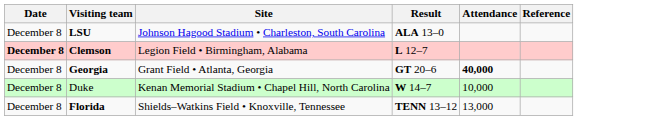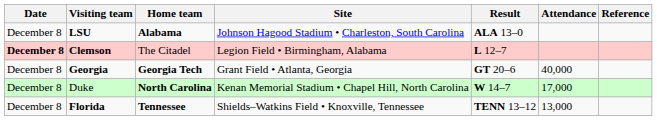 <table class="wikitable" style="font-size:95%;">
 <tr>
 <th>Date</th>
 <th>Visiting team</th>
+<th>Home team</th>
 <th>Site</th>
 <th>Result</th>
 <th>Attendance</th>
 <th class="unsortable">Reference</th>
 </tr>
 <tr bgcolor=>
 <td>December 8</td>
 <td><strong>LSU</strong></td>
+<td><strong>Alabama</strong></td>
 <td><a href='#'>Johnson Hagood Stadium</a> • <a href='#'>Charleston, South Carolina</a></td>
 <td><strong>ALA</strong> 13–0</td>
 <td></td>
 <td></td>
 </tr>
 <tr bgcolor=ffcccc>
 <td><strong>December 8</strong></td>
 <td><strong>Clemson</strong></td>
+<td>The Citadel</td>
 <td>Legion Field • Birmingham, Alabama</td>
 <td><strong>L</strong> 12–7</td>
 <td></td>
 <td></td>
 </tr>
 <tr bgcolor=>
 <td>December 8</td>
 <td><strong>Georgia</strong></td>
+<td><strong>Georgia Tech</strong></td>
 <td>Grant Field • Atlanta, Georgia</td>
 <td><strong>GT</strong> 20–6</td>
-<td><strong>40,000</strong></td>
+<td>40,000</td>
 <td></td>
 </tr>
 <tr bgcolor=ccffcc>
 <td>December 8</td>
 <td>Duke</td>
+<td><strong>North Carolina</strong></td>
 <td>Kenan Memorial Stadium • Chapel Hill, North Carolina</td>
 <td><strong>W</strong> 14–7</td>
-<td>10,000</td>
+<td>17,000</td>
 <td></td>
 </tr>
 <tr bgcolor=>
 <td>December 8</td>
 <td><strong>Florida</strong></td>
+<td><strong>Tennessee</strong></td>
 <td>Shields–Watkins Field • Knoxville, Tennessee</td>
 <td><strong>TENN</strong> 13–12</td>
 <td>13,000</td>
 <td></td>
 </tr>
 </table>
